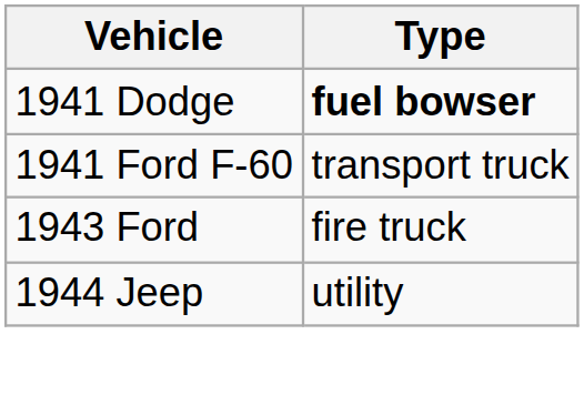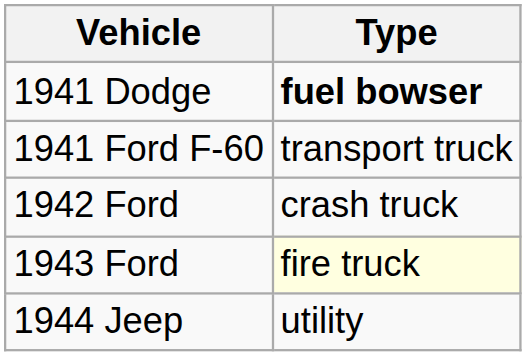 <table class="wikitable">
 <tr>
 <th>Vehicle</th>
 <th>Type</th>
 </tr>
 <tr>
 <td>1941 Dodge</td>
 <td><strong>fuel bowser</strong></td>
 </tr>
 <tr>
 <td>1941 Ford F-60</td>
 <td>transport truck</td>
 </tr>
 <tr>
+<td>1942 Ford</td>
+<td>crash truck</td>
+</tr>
+<tr>
 <td>1943 Ford</td>
-<td>fire truck</td>
+<td style="background: lightyellow;">fire truck</td>
 </tr>
 <tr>
 <td>1944 Jeep</td>
 <td>utility</td>
 </tr>
 </table>
